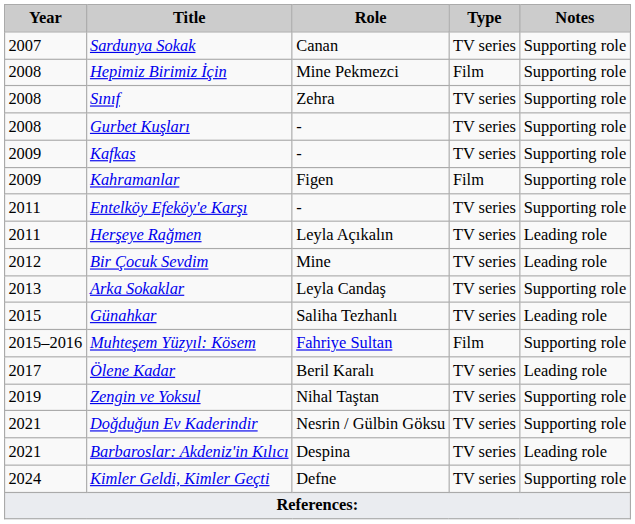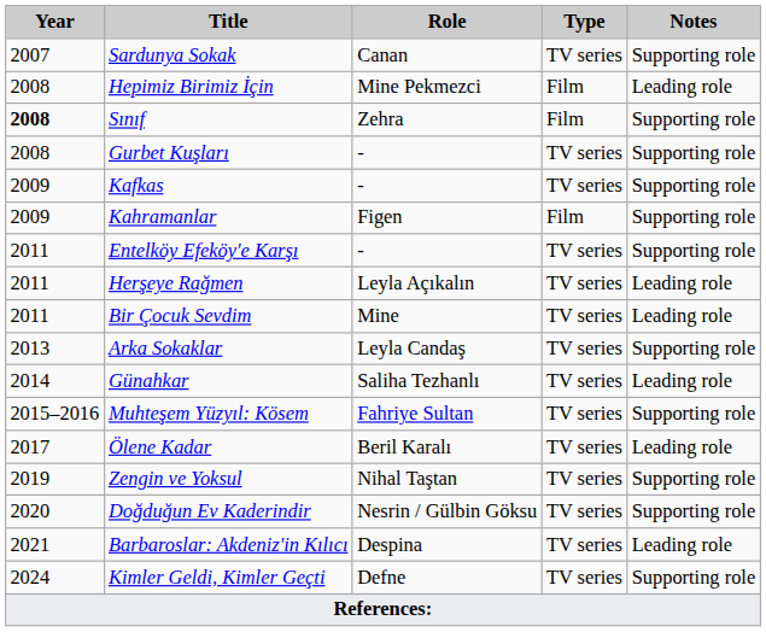 <table class="wikitable" style="font-size:90%">
 <tr>
 <th style="background:#CCCCCC">Year</th>
 <th style="background:#CCCCCC">Title</th>
 <th style="background:#CCCCCC">Role</th>
 <th style="background:#CCCCCC">Type</th>
 <th style="background:#CCCCCC">Notes</th>
 </tr>
 <tr>
 <td>2007</td>
 <td><em><a href='#'>Sardunya Sokak</a></em></td>
 <td>Canan</td>
 <td>TV series</td>
 <td>Supporting role</td>
 </tr>
 <tr>
 <td>2008</td>
 <td><em><a href='#'>Hepimiz Birimiz İçin</a></em></td>
 <td>Mine Pekmezci</td>
 <td>Film</td>
-<td>Supporting role</td>
+<td>Leading role</td>
 </tr>
 <tr>
-<td>2008</td>
+<td><strong>2008</strong></td>
 <td><em><a href='#'>Sınıf</a></em></td>
 <td>Zehra</td>
-<td>TV series</td>
+<td>Film</td>
 <td>Supporting role</td>
 </tr>
 <tr>
 <td>2008</td>
 <td><em><a href='#'>Gurbet Kuşları</a></em></td>
 <td>-</td>
 <td>TV series</td>
 <td>Supporting role</td>
 </tr>
 <tr>
 <td>2009</td>
 <td><em><a href='#'>Kafkas</a></em></td>
 <td>-</td>
 <td>TV series</td>
 <td>Supporting role</td>
 </tr>
 <tr>
 <td>2009</td>
 <td><em><a href='#'>Kahramanlar</a></em></td>
 <td>Figen</td>
 <td>Film</td>
 <td>Supporting role</td>
 </tr>
 <tr>
 <td>2011</td>
 <td><em><a href='#'>Entelköy Efeköy'e Karşı</a></em></td>
 <td>-</td>
 <td>TV series</td>
 <td>Supporting role</td>
 </tr>
 <tr>
 <td>2011</td>
 <td><em><a href='#'>Herşeye Rağmen</a></em></td>
 <td>Leyla Açıkalın</td>
 <td>TV series</td>
 <td>Leading role</td>
 </tr>
 <tr>
-<td>2012</td>
+<td>2011</td>
 <td><em><a href='#'>Bir Çocuk Sevdim</a></em></td>
 <td>Mine</td>
 <td>TV series</td>
 <td>Leading role</td>
 </tr>
 <tr>
 <td>2013</td>
 <td><em><a href='#'>Arka Sokaklar</a></em></td>
 <td>Leyla Candaş</td>
 <td>TV series</td>
 <td>Supporting role</td>
 </tr>
 <tr>
-<td>2015</td>
+<td>2014</td>
 <td><em><a href='#'>Günahkar</a></em></td>
 <td>Saliha Tezhanlı</td>
 <td>TV series</td>
 <td>Leading role</td>
 </tr>
 <tr>
 <td>2015–2016</td>
 <td><em><a href='#'>Muhteşem Yüzyıl: Kösem</a></em></td>
 <td><a href='#'>Fahriye Sultan</a></td>
-<td>Film</td>
+<td>TV series</td>
 <td>Supporting role</td>
 </tr>
 <tr>
 <td>2017</td>
 <td><em><a href='#'>Ölene Kadar</a></em></td>
 <td>Beril Karalı</td>
 <td>TV series</td>
 <td>Leading role</td>
 </tr>
 <tr>
 <td>2019</td>
 <td><em><a href='#'>Zengin ve Yoksul</a></em></td>
 <td>Nihal Taştan</td>
 <td>TV series</td>
 <td>Supporting role</td>
 </tr>
 <tr>
-<td>2021</td>
+<td>2020</td>
 <td><em><a href='#'>Doğduğun Ev Kaderindir</a></em></td>
 <td>Nesrin / Gülbin Göksu</td>
 <td>TV series</td>
 <td>Supporting role</td>
 </tr>
 <tr>
 <td>2021</td>
 <td><em><a href='#'>Barbaroslar: Akdeniz'in Kılıcı</a></em></td>
 <td>Despina</td>
 <td>TV series</td>
 <td>Leading role</td>
 </tr>
 <tr>
 <td>2024</td>
 <td><em><a href='#'>Kimler Geldi, Kimler Geçti</a></em></td>
 <td>Defne</td>
 <td>TV series</td>
 <td>Supporting role</td>
 </tr>
 <tr class="sortbottom">
 <td colspan="8" style="background-color:#EAECF0;text-align:center"><strong>References:</strong></td>
 </tr>
 </table>
